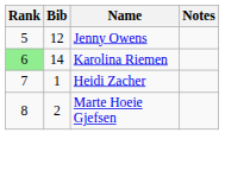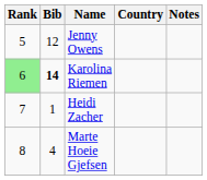 <table class="wikitable" style="text-align:center;" width=40%>
 <tr>
 <th>Rank</th>
 <th>Bib</th>
 <th>Name</th>
+<th>Country</th>
 <th>Notes</th>
 </tr>
 <tr>
 <td>5</td>
 <td>12</td>
 <td align=left><a href='#'>Jenny Owens</a></td>
+<td align=left></td>
 <td></td>
 </tr>
 <tr>
 <td style="background: lightgreen;">6</td>
-<td>14</td>
+<td><strong>14</strong></td>
 <td align=left><a href='#'>Karolina Riemen</a></td>
+<td align=left></td>
 <td></td>
 </tr>
 <tr>
 <td>7</td>
 <td>1</td>
 <td align=left><a href='#'>Heidi Zacher</a></td>
+<td align=left></td>
 <td></td>
 </tr>
 <tr>
 <td>8</td>
-<td>2</td>
+<td>4</td>
 <td align=left><a href='#'>Marte Hoeie Gjefsen</a></td>
+<td align=left></td>
 <td></td>
 </tr>
 </table>
